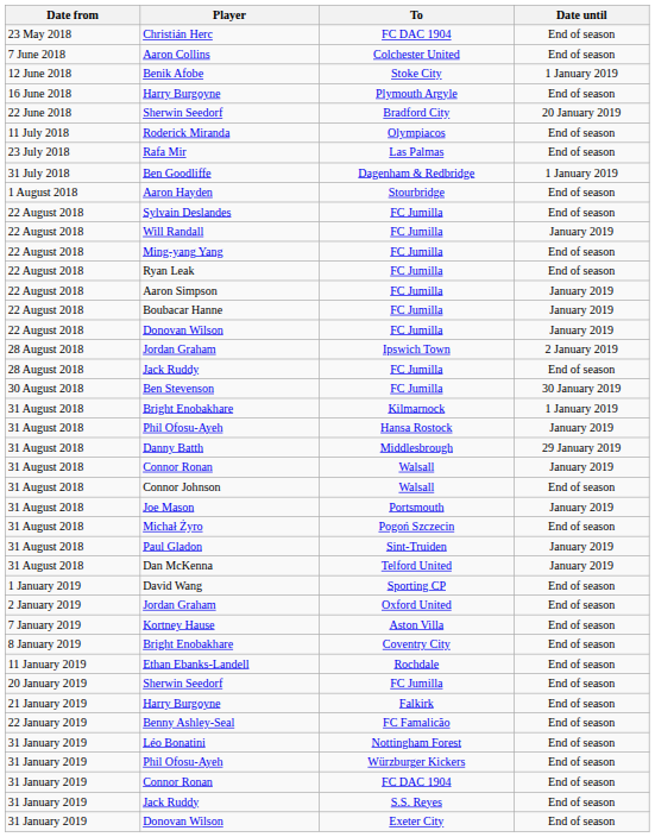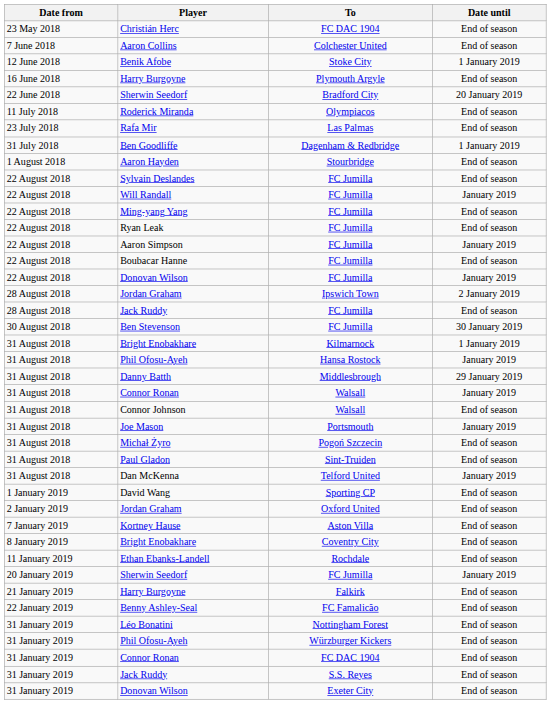 <table class="wikitable" style="text-align:center; font-size:95%;width:65%; text-align:left">
 <tr>
 <th>Date from</th>
 <th>Player</th>
 <th>To</th>
 <th>Date until</th>
 </tr>
 <tr --->
 <td>23 May 2018</td>
 <td> <a href='#'>Christián Herc</a></td>
 <td align="center"> <a href='#'>FC DAC 1904</a></td>
 <td align="center">End of season</td>
 </tr>
 <tr>
 <td>7 June 2018</td>
 <td> <a href='#'>Aaron Collins</a></td>
 <td align="center"> <a href='#'>Colchester United</a></td>
 <td align="center">End of season</td>
 </tr>
 <tr>
 <td>12 June 2018</td>
 <td> <a href='#'>Benik Afobe</a></td>
 <td align="center"> <a href='#'>Stoke City</a></td>
 <td align="center">1 January 2019 </td>
 </tr>
 <tr>
 <td>16 June 2018</td>
 <td> <a href='#'>Harry Burgoyne</a></td>
 <td align="center"> <a href='#'>Plymouth Argyle</a></td>
 <td align="center">End of season</td>
 </tr>
 <tr>
 <td>22 June 2018</td>
 <td> <a href='#'>Sherwin Seedorf</a></td>
 <td align="center"> <a href='#'>Bradford City</a></td>
 <td align="center">20 January 2019</td>
 </tr>
 <tr>
 <td>11 July 2018</td>
 <td> <a href='#'>Roderick Miranda</a></td>
 <td align="center"> <a href='#'>Olympiacos</a></td>
 <td align="center">End of season</td>
 </tr>
 <tr>
 <td>23 July 2018</td>
 <td> <a href='#'>Rafa Mir</a></td>
 <td align="center"> <a href='#'>Las Palmas</a></td>
 <td align="center">End of season</td>
 </tr>
 <tr>
 <td>31 July 2018</td>
 <td> <a href='#'>Ben Goodliffe</a></td>
 <td align="center"> <a href='#'>Dagenham & Redbridge</a></td>
 <td align="center">1 January 2019</td>
 </tr>
 <tr>
 <td>1 August 2018</td>
 <td> <a href='#'>Aaron Hayden</a></td>
 <td align="center"> <a href='#'>Stourbridge</a></td>
 <td align="center">End of season</td>
 </tr>
 <tr>
 <td>22 August 2018</td>
 <td> <a href='#'>Sylvain Deslandes</a></td>
 <td align="center"> <a href='#'>FC Jumilla</a></td>
 <td align="center">End of season</td>
 </tr>
 <tr>
 <td>22 August 2018</td>
 <td> <a href='#'>Will Randall</a></td>
 <td align="center"> <a href='#'>FC Jumilla</a></td>
 <td align="center">January 2019</td>
 </tr>
 <tr>
 <td>22 August 2018</td>
 <td> <a href='#'>Ming-yang Yang</a></td>
 <td align="center"> <a href='#'>FC Jumilla</a></td>
 <td align="center">End of season</td>
 </tr>
 <tr>
 <td>22 August 2018</td>
 <td> Ryan Leak</td>
 <td align="center"> <a href='#'>FC Jumilla</a></td>
 <td align="center">End of season</td>
 </tr>
 <tr>
 <td>22 August 2018</td>
 <td> Aaron Simpson</td>
 <td align="center"> <a href='#'>FC Jumilla</a></td>
 <td align="center">January 2019</td>
 </tr>
 <tr>
 <td>22 August 2018</td>
 <td> Boubacar Hanne</td>
 <td align="center"> <a href='#'>FC Jumilla</a></td>
-<td align="center">January 2019</td>
+<td align="center">End of season</td>
 </tr>
 <tr>
 <td>22 August 2018</td>
 <td> <a href='#'>Donovan Wilson</a></td>
 <td align="center"> <a href='#'>FC Jumilla</a></td>
 <td align="center">January 2019</td>
 </tr>
 <tr>
 <td>28 August 2018</td>
 <td> <a href='#'>Jordan Graham</a></td>
 <td align="center"> <a href='#'>Ipswich Town</a></td>
 <td align="center">2 January 2019</td>
 </tr>
 <tr>
 <td>28 August 2018</td>
 <td> <a href='#'>Jack Ruddy</a></td>
 <td align="center"> <a href='#'>FC Jumilla</a></td>
 <td align="center">End of season</td>
 </tr>
 <tr>
 <td>30 August 2018</td>
 <td> <a href='#'>Ben Stevenson</a></td>
 <td align="center"> <a href='#'>FC Jumilla</a></td>
 <td align="center">30 January 2019</td>
 </tr>
 <tr>
 <td>31 August 2018</td>
 <td> <a href='#'>Bright Enobakhare</a></td>
 <td align="center"> <a href='#'>Kilmarnock</a></td>
 <td align="center">1 January 2019</td>
 </tr>
 <tr>
 <td>31 August 2018</td>
 <td> <a href='#'>Phil Ofosu-Ayeh</a></td>
 <td align="center"> <a href='#'>Hansa Rostock</a></td>
 <td align="center">January 2019</td>
 </tr>
 <tr>
 <td>31 August 2018</td>
 <td> <a href='#'>Danny Batth</a></td>
 <td align="center"> <a href='#'>Middlesbrough</a></td>
 <td align="center">29 January 2019</td>
 </tr>
 <tr --->
 <td>31 August 2018</td>
 <td> <a href='#'>Connor Ronan</a></td>
 <td align="center"> <a href='#'>Walsall</a></td>
 <td align="center">January 2019</td>
 </tr>
 <tr --->
 <td>31 August 2018</td>
 <td> Connor Johnson</td>
 <td align="center"> <a href='#'>Walsall</a></td>
 <td align="center">End of season</td>
 </tr>
 <tr --->
 <td>31 August 2018</td>
 <td> <a href='#'>Joe Mason</a></td>
 <td align="center"> <a href='#'>Portsmouth</a></td>
 <td align="center">January 2019</td>
 </tr>
 <tr --->
 <td>31 August 2018</td>
 <td> <a href='#'>Michał Żyro</a></td>
 <td align="center"> <a href='#'>Pogoń Szczecin</a></td>
 <td align="center">End of season</td>
 </tr>
 <tr --->
 <td>31 August 2018</td>
 <td> <a href='#'>Paul Gladon</a></td>
 <td align="center"> <a href='#'>Sint-Truiden</a></td>
-<td align="center">January 2019</td>
+<td align="center">End of season</td>
 </tr>
 <tr --->
 <td>31 August 2018</td>
 <td> Dan McKenna</td>
 <td align="center"> <a href='#'>Telford United</a></td>
 <td align="center">January 2019</td>
 </tr>
 <tr --->
 <td>1 January 2019</td>
 <td> David Wang</td>
 <td align="center"> <a href='#'>Sporting CP</a></td>
 <td align="center">End of season</td>
 </tr>
 <tr --->
 <td>2 January 2019</td>
 <td> <a href='#'>Jordan Graham</a></td>
 <td align="center"> <a href='#'>Oxford United</a></td>
 <td align="center">End of season</td>
 </tr>
 <tr --->
 <td>7 January 2019</td>
 <td> <a href='#'>Kortney Hause</a></td>
 <td align="center"> <a href='#'>Aston Villa</a></td>
 <td align="center">End of season</td>
 </tr>
 <tr --->
 <td>8 January 2019</td>
 <td> <a href='#'>Bright Enobakhare</a></td>
 <td align="center"> <a href='#'>Coventry City</a></td>
 <td align="center">End of season</td>
 </tr>
 <tr --->
 <td>11 January 2019</td>
 <td> <a href='#'>Ethan Ebanks-Landell</a></td>
 <td align="center"> <a href='#'>Rochdale</a></td>
 <td align="center">End of season</td>
 </tr>
 <tr --->
 <td>20 January 2019</td>
 <td> <a href='#'>Sherwin Seedorf</a></td>
 <td align="center"> <a href='#'>FC Jumilla</a></td>
-<td align="center">End of season</td>
+<td align="center">January 2019</td>
 </tr>
 <tr --->
 <td>21 January 2019</td>
 <td> <a href='#'>Harry Burgoyne</a></td>
 <td align="center"> <a href='#'>Falkirk</a></td>
 <td align="center">End of season</td>
 </tr>
 <tr --->
 <td>22 January 2019</td>
 <td> <a href='#'>Benny Ashley-Seal</a></td>
 <td align="center"> <a href='#'>FC Famalicão</a></td>
 <td align="center">End of season</td>
 </tr>
 <tr --->
 <td>31 January 2019</td>
 <td> <a href='#'>Léo Bonatini</a></td>
 <td align="center"> <a href='#'>Nottingham Forest</a></td>
 <td align="center">End of season</td>
 </tr>
 <tr --->
 <td>31 January 2019</td>
 <td> <a href='#'>Phil Ofosu-Ayeh</a></td>
 <td align="center"> <a href='#'>Würzburger Kickers</a></td>
 <td align="center">End of season</td>
 </tr>
 <tr --->
 <td>31 January 2019</td>
 <td> <a href='#'>Connor Ronan</a></td>
 <td align="center"> <a href='#'>FC DAC 1904</a></td>
 <td align="center">End of season</td>
 </tr>
 <tr --->
 <td>31 January 2019</td>
 <td> <a href='#'>Jack Ruddy</a></td>
 <td align="center"> <a href='#'>S.S. Reyes</a></td>
 <td align="center">End of season</td>
 </tr>
 <tr --->
 <td>31 January 2019</td>
 <td> <a href='#'>Donovan Wilson</a></td>
 <td align="center"> <a href='#'>Exeter City</a></td>
 <td align="center">End of season</td>
 </tr>
 </table>
